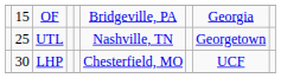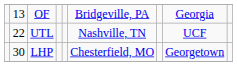 <table class="wikitable sortable" style="text-align: center">
 <tr>
 </tr>
 <tr>
 </tr>
 <tr>
 <td></td>
-<td>15</td>
+<td>13</td>
 <td><a href='#'>OF</a></td>
 <td></td>
 <td></td>
 <td><a href='#'>Bridgeville, PA</a></td>
 <td></td>
 <td><a href='#'>Georgia</a></td>
 <td></td>
 </tr>
 <tr>
 <td></td>
-<td>25</td>
+<td>22</td>
 <td><a href='#'>UTL</a></td>
 <td></td>
 <td></td>
 <td><a href='#'>Nashville, TN</a></td>
 <td></td>
-<td><a href='#'>Georgetown</a></td>
+<td><a href='#'>UCF</a></td>
 <td></td>
 </tr>
 <tr>
 <td></td>
 <td>30</td>
 <td><a href='#'>LHP</a></td>
 <td></td>
 <td></td>
 <td><a href='#'>Chesterfield, MO</a></td>
 <td></td>
-<td><a href='#'>UCF</a></td>
+<td><a href='#'>Georgetown</a></td>
 <td></td>
 </tr>
 <tr>
 </tr>
 </table>
